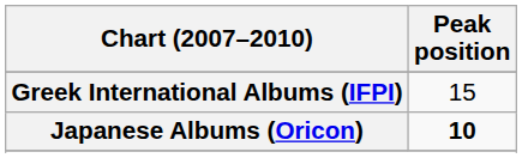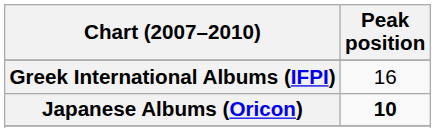 <table class="wikitable sortable plainrowheaders" style="text-align:center">
 <tr>
 <th scope="col">Chart (2007–2010)</th>
 <th scope="col">Peak<br>position</th>
 </tr>
 <tr>
 </tr>
 <tr>
 </tr>
 <tr>
 </tr>
 <tr>
 </tr>
 <tr>
 </tr>
 <tr>
 </tr>
 <tr>
 <th scope="row">Greek International Albums (<a href='#'>IFPI</a>)</th>
-<td style="text-align:center;">15</td>
+<td style="text-align:center;">16</td>
 </tr>
 <tr>
 <th scope="row">Japanese Albums (<a href='#'>Oricon</a>)</th>
 <td><strong>10</strong></td>
 </tr>
 <tr>
 </tr>
 <tr>
 </tr>
 <tr>
 </tr>
 <tr>
 </tr>
 <tr>
 </tr>
 <tr>
 </tr>
 <tr>
 </tr>
 <tr>
 </tr>
 <tr>
 </tr>
 </table>
